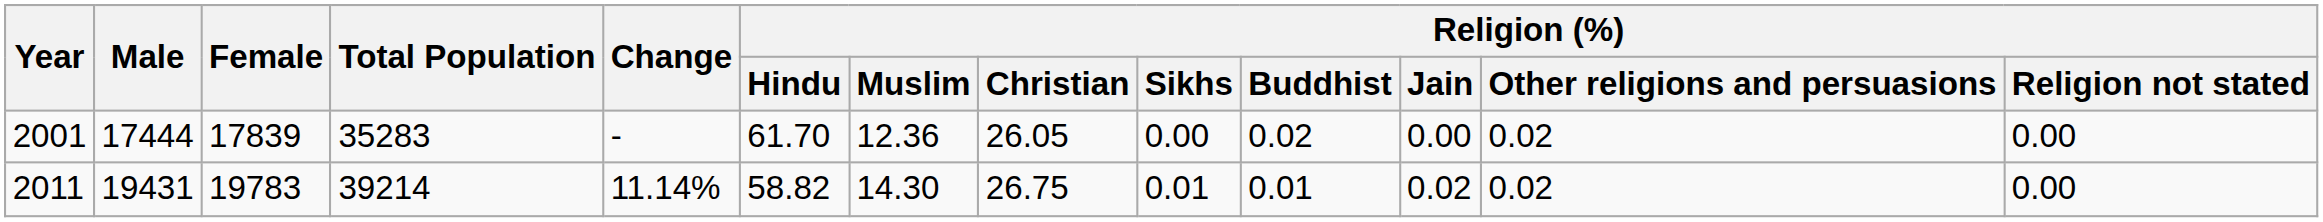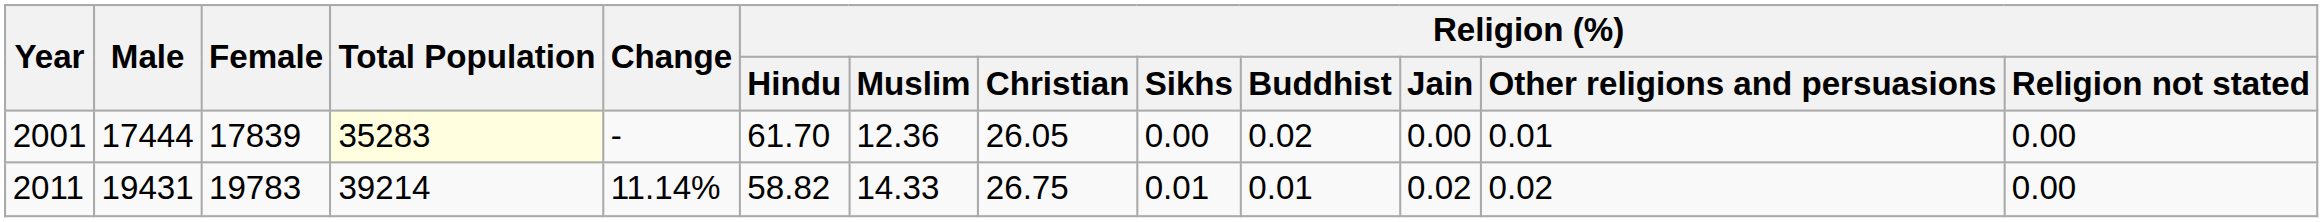 <table class="wikitable">
 <tr>
 <th rowspan="2">Year</th>
 <th rowspan="2">Male</th>
 <th rowspan="2">Female</th>
 <th rowspan="2">Total Population</th>
 <th rowspan="2">Change</th>
 <th colspan="8">Religion (%)</th>
 </tr>
 <tr>
 <th>Hindu</th>
 <th>Muslim</th>
 <th>Christian</th>
 <th>Sikhs</th>
 <th>Buddhist</th>
 <th>Jain</th>
 <th>Other religions and persuasions</th>
 <th>Religion not stated</th>
 </tr>
 <tr>
 <td>2001</td>
 <td>17444</td>
 <td>17839</td>
-<td>35283</td>
+<td style="background: lightyellow;">35283</td>
 <td>-</td>
 <td>61.70</td>
 <td>12.36</td>
 <td>26.05</td>
 <td>0.00</td>
 <td>0.02</td>
 <td>0.00</td>
-<td>0.02</td>
+<td>0.01</td>
 <td>0.00</td>
 </tr>
 <tr>
 <td>2011</td>
 <td>19431</td>
 <td>19783</td>
 <td>39214</td>
 <td>11.14%</td>
 <td>58.82</td>
-<td>14.30</td>
+<td>14.33</td>
 <td>26.75</td>
 <td>0.01</td>
 <td>0.01</td>
 <td>0.02</td>
 <td>0.02</td>
 <td>0.00</td>
 </tr>
 </table>
